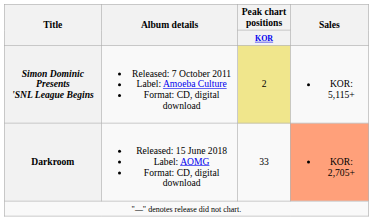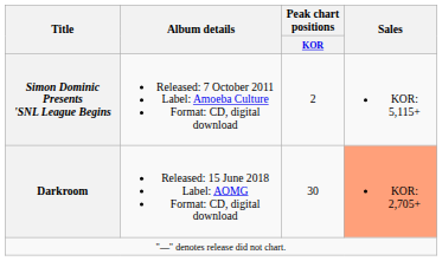 <table class="wikitable plainrowheaders" style="text-align:center;">
 <tr>
 <th scope="col" rowspan="2">Title</th>
 <th scope="col" rowspan="2">Album details</th>
 <th scope="col" colspan="1" style="width:5em;">Peak chart positions</th>
 <th scope="col" rowspan="2">Sales</th>
 </tr>
 <tr>
 <th><small><a href='#'>KOR</a></small><br></th>
 </tr>
 <tr>
 <th scope="row"><em>Simon Dominic Presents<br>'SNL League Begins<strong></th>
 <td><br><ul><li>Released: 7 October 2011</li><li>Label: <a href='#'>Amoeba Culture</a></li><li>Format: CD, digital download</li></ul></td>
-<td style="background: khaki;">2</td>
+<td>2</td>
 <td><br><ul><li>KOR: 5,115+</li></ul></td>
 </tr>
 <tr>
 <th scope="row"></em>Darkroom<em></th>
 <td><br><ul><li>Released: 15 June 2018</li><li>Label: <a href='#'>AOMG</a></li><li>Format: CD, digital download</li></ul></td>
-<td>33</td>
+<td>30</td>
 <td style="background: lightsalmon;"><br><ul><li>KOR: 2,705+</li></ul></td>
 </tr>
 <tr>
 <td colspan="4"><small>"—" denotes release did not chart.</small></td>
 </tr>
 </table>
